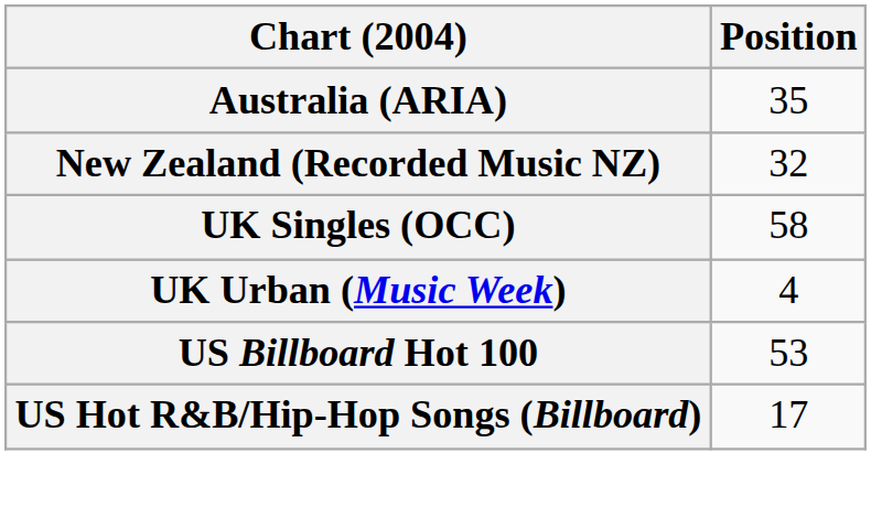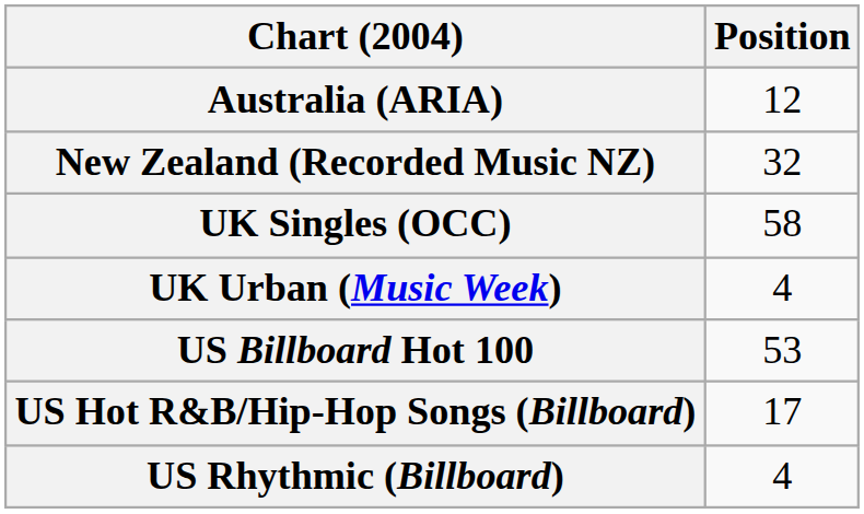 <table class="wikitable sortable plainrowheaders" style="text-align:center">
 <tr>
 <th scope="col">Chart (2004)</th>
 <th scope="col">Position</th>
 </tr>
 <tr>
 <th scope="row">Australia (ARIA)</th>
-<td>35</td>
+<td>12</td>
 </tr>
 <tr>
 <th scope="row">New Zealand (Recorded Music NZ)</th>
 <td>32</td>
 </tr>
 <tr>
 <th scope="row">UK Singles (OCC)</th>
 <td>58</td>
 </tr>
 <tr>
 <th scope="row">UK Urban (<em><a href='#'>Music Week</a></em>)</th>
 <td>4</td>
 </tr>
 <tr>
 <th scope="row">US <em>Billboard</em> Hot 100</th>
 <td>53</td>
 </tr>
 <tr>
 <th scope="row">US Hot R&B/Hip-Hop Songs (<em>Billboard</em>)</th>
 <td>17</td>
 </tr>
+<tr>
+<th scope="row">US Rhythmic (<em>Billboard</em>)</th>
+<td>4</td>
+</tr>
 </table>
